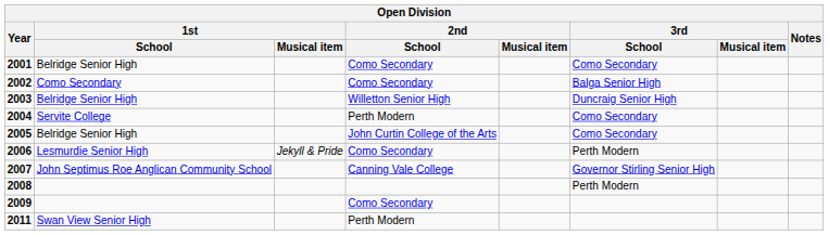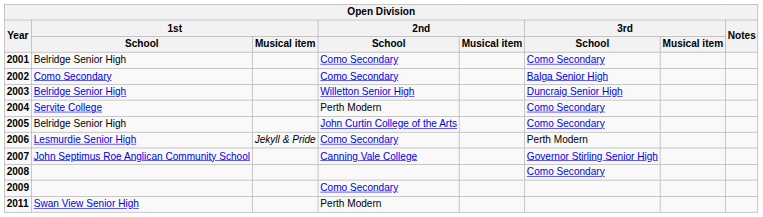 <table class="wikitable sortable">
 <tr>
 <th colspan=8>Open Division</th>
 </tr>
 <tr>
 <th rowspan=2>Year</th>
 <th colspan=2>1st</th>
 <th colspan=2>2nd</th>
 <th colspan=2>3rd</th>
 <th rowspan=2>Notes</th>
 </tr>
 <tr>
 <th>School</th>
 <th>Musical item</th>
 <th>School</th>
 <th>Musical item</th>
 <th>School</th>
 <th>Musical item</th>
 </tr>
 <tr>
 <td><strong>2001</strong></td>
 <td>Belridge Senior High</td>
 <td></td>
 <td><a href='#'>Como Secondary</a></td>
 <td></td>
 <td><a href='#'>Como Secondary</a></td>
 <td></td>
 <td></td>
 </tr>
 <tr>
 <td><strong>2002</strong></td>
 <td><a href='#'>Como Secondary</a></td>
 <td></td>
 <td><a href='#'>Como Secondary</a></td>
 <td></td>
 <td><a href='#'>Balga Senior High</a></td>
 <td></td>
 <td></td>
 </tr>
 <tr>
 <td><strong>2003</strong></td>
 <td><a href='#'>Belridge Senior High</a></td>
 <td></td>
 <td><a href='#'>Willetton Senior High</a></td>
 <td></td>
 <td><a href='#'>Duncraig Senior High</a></td>
 <td></td>
 <td></td>
 </tr>
 <tr>
 <td><strong>2004</strong></td>
 <td><a href='#'>Servite College</a></td>
 <td></td>
 <td>Perth Modern</td>
 <td></td>
 <td><a href='#'>Como Secondary</a></td>
 <td></td>
 <td></td>
 </tr>
 <tr>
 <td><strong>2005</strong></td>
 <td>Belridge Senior High</td>
 <td></td>
 <td><a href='#'>John Curtin College of the Arts</a></td>
 <td></td>
 <td><a href='#'>Como Secondary</a></td>
 <td></td>
 <td></td>
 </tr>
 <tr>
 <td><strong>2006</strong></td>
 <td><a href='#'>Lesmurdie Senior High</a></td>
 <td><em>Jekyll & Pride</em></td>
 <td><a href='#'>Como Secondary</a></td>
 <td></td>
 <td>Perth Modern</td>
 <td></td>
 <td></td>
 </tr>
 <tr>
 <td><strong>2007</strong></td>
 <td><a href='#'>John Septimus Roe Anglican Community School</a></td>
 <td></td>
 <td><a href='#'>Canning Vale College</a></td>
 <td></td>
 <td><a href='#'>Governor Stirling Senior High</a></td>
 <td></td>
 <td></td>
 </tr>
 <tr>
 <td><strong>2008</strong></td>
 <td></td>
 <td></td>
 <td></td>
 <td></td>
-<td>Perth Modern</td>
+<td><a href='#'>Como Secondary</a></td>
 <td></td>
 <td></td>
 </tr>
 <tr>
 <td><strong>2009</strong></td>
 <td></td>
 <td></td>
 <td><a href='#'>Como Secondary</a></td>
 <td></td>
 <td></td>
 <td></td>
 <td></td>
 </tr>
 <tr>
 <td><strong>2011</strong></td>
 <td><a href='#'>Swan View Senior High</a></td>
 <td></td>
 <td>Perth Modern</td>
 <td></td>
 <td></td>
 <td></td>
 <td></td>
 </tr>
 </table>
